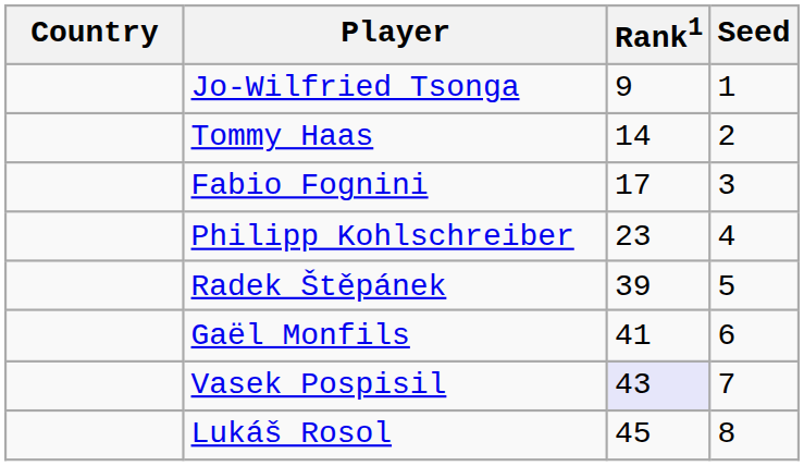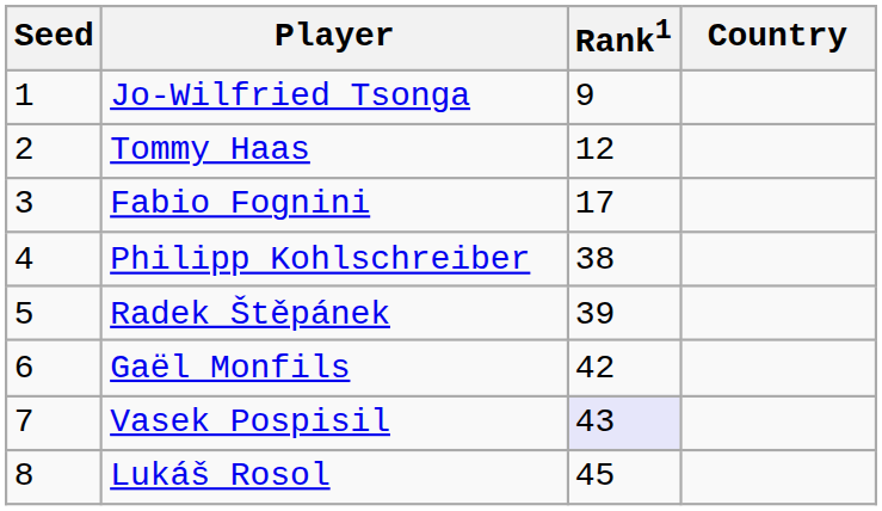 <table class="sortable wikitable">
 <tr>
-<th width="70">Country</th>
+<th>Seed</th>
 <th width="175">Player</th>
 <th>Rank<sup>1</sup></th>
-<th>Seed</th>
+<th width="70">Country</th>
 </tr>
 <tr>
-<td></td>
+<td>1</td>
 <td><a href='#'>Jo-Wilfried Tsonga</a></td>
 <td>9</td>
-<td>1</td>
+<td></td>
 </tr>
 <tr>
+<td>2</td>
+<td><a href='#'>Tommy Haas</a></td>
+<td>12</td>
 <td></td>
-<td><a href='#'>Tommy Haas</a></td>
-<td>14</td>
-<td>2</td>
 </tr>
 <tr>
-<td></td>
+<td>3</td>
 <td><a href='#'>Fabio Fognini</a></td>
 <td>17</td>
-<td>3</td>
+<td></td>
 </tr>
 <tr>
+<td>4</td>
+<td><a href='#'>Philipp Kohlschreiber</a></td>
+<td>38</td>
 <td></td>
-<td><a href='#'>Philipp Kohlschreiber</a></td>
-<td>23</td>
-<td>4</td>
 </tr>
 <tr>
-<td></td>
+<td>5</td>
 <td><a href='#'>Radek Štěpánek</a></td>
 <td>39</td>
-<td>5</td>
+<td></td>
 </tr>
 <tr>
+<td>6</td>
+<td><a href='#'>Gaël Monfils</a></td>
+<td>42</td>
 <td></td>
-<td><a href='#'>Gaël Monfils</a></td>
-<td>41</td>
-<td>6</td>
 </tr>
 <tr>
-<td></td>
+<td>7</td>
 <td><a href='#'>Vasek Pospisil</a></td>
 <td style="background: lavender;">43</td>
-<td>7</td>
+<td></td>
 </tr>
 <tr>
-<td></td>
+<td>8</td>
 <td><a href='#'>Lukáš Rosol</a></td>
 <td>45</td>
-<td>8</td>
+<td></td>
 </tr>
 </table>
